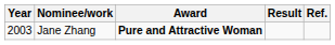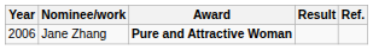 <table class="wikitable">
 <tr>
 <th>Year</th>
 <th>Nominee/work</th>
 <th>Award</th>
 <th><strong>Result</strong></th>
 <th>Ref.</th>
 </tr>
 <tr>
-<td>2003</td>
+<td>2006</td>
 <td>Jane Zhang</td>
 <td><strong>Pure and Attractive Woman</strong></td>
 <td></td>
 <td></td>
 </tr>
 </table>
